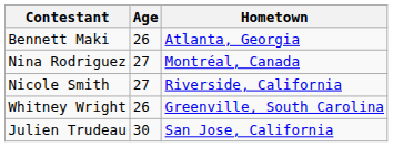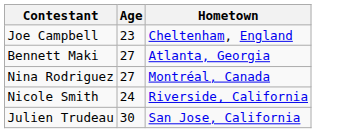 <table class="wikitable">
 <tr>
 <th>Contestant</th>
 <th>Age</th>
 <th>Hometown</th>
 </tr>
 <tr>
+<td>Joe Campbell</td>
+<td>23</td>
+<td><a href='#'>Cheltenham</a>, <a href='#'>England</a></td>
+</tr>
+<tr>
 <td>Bennett Maki</td>
-<td>26</td>
+<td>27</td>
 <td><a href='#'>Atlanta, Georgia</a></td>
 </tr>
 <tr>
 <td>Nina Rodriguez</td>
 <td>27</td>
 <td><a href='#'>Montréal, Canada</a></td>
 </tr>
 <tr>
 <td>Nicole Smith</td>
-<td>27</td>
+<td>24</td>
 <td><a href='#'>Riverside, California</a></td>
-</tr>
-<tr>
-<td>Whitney Wright</td>
-<td>26</td>
-<td><a href='#'>Greenville, South Carolina</a></td>
 </tr>
 <tr>
 <td>Julien Trudeau</td>
 <td>30</td>
 <td><a href='#'>San Jose, California</a></td>
 </tr>
 </table>
